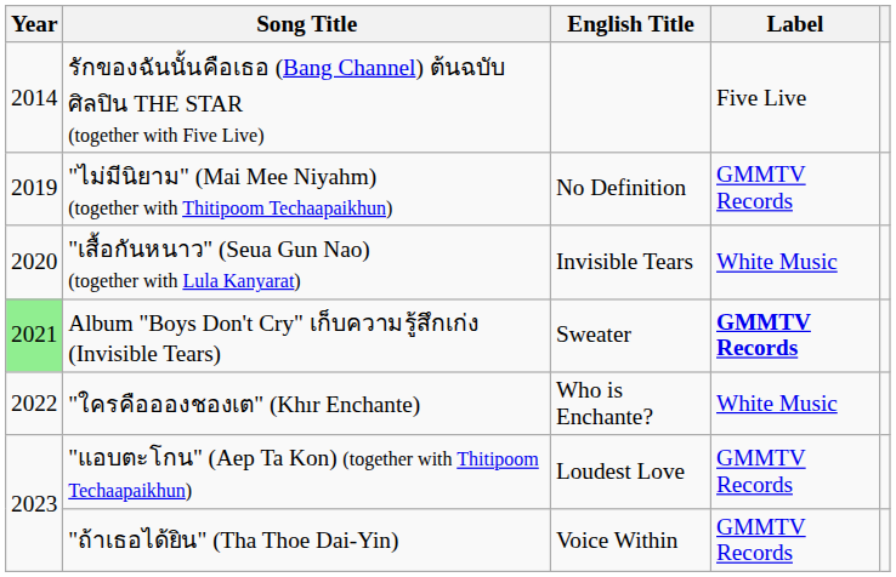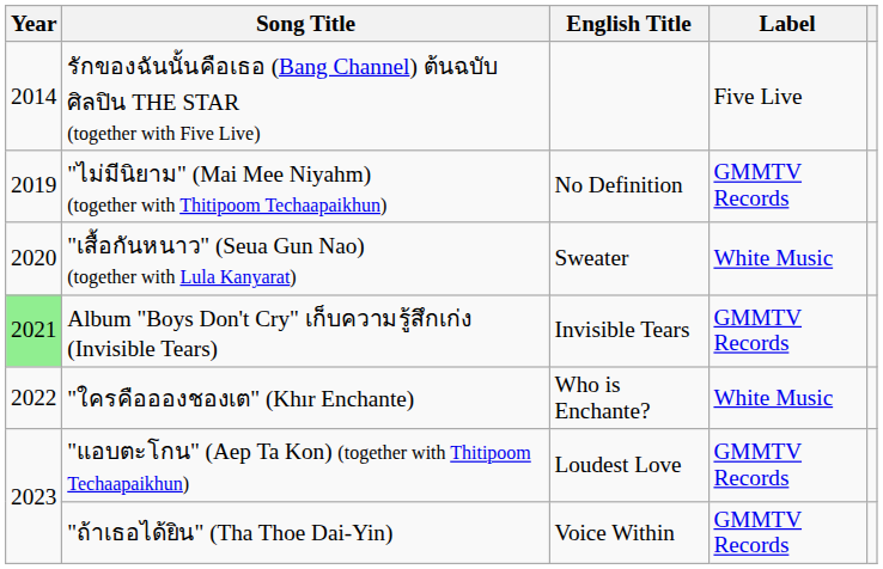 <table class="wikitable">
 <tr>
 <th>Year</th>
 <th>Song Title</th>
 <th>English Title</th>
 <th>Label</th>
 <th></th>
 </tr>
 <tr>
 <td>2014</td>
 <td>รักของฉันนั้นคือเธอ (<a href='#'>Bang Channel</a>) ต้นฉบับศิลปิน THE STAR<br><small>(together with Five Live)</small></td>
 <td></td>
 <td>Five Live</td>
 <td></td>
 </tr>
 <tr>
 <td>2019</td>
 <td>"ไม่มีนิยาม" (Mai Mee Niyahm)<br><small>(together with <a href='#'>Thitipoom Techaapaikhun</a>)</small></td>
 <td>No Definition</td>
 <td><a href='#'>GMMTV Records</a></td>
 <td style="text-align: center;"></td>
 </tr>
 <tr>
 <td>2020</td>
 <td>"เสื้อกันหนาว" (Seua Gun Nao)<br><small>(together with <a href='#'>Lula Kanyarat</a>)</small></td>
-<td>Invisible Tears</td>
+<td>Sweater</td>
 <td><a href='#'>White Music</a></td>
 <td style="text-align: center;"></td>
 </tr>
 <tr>
 <td style="background: lightgreen;">2021</td>
 <td>Album "Boys Don't Cry" เก็บความรู้สึกเก่ง (Invisible Tears)</td>
-<td>Sweater</td>
-<td><strong><a href='#'>GMMTV Records</a></strong></td>
+<td>Invisible Tears</td>
+<td><a href='#'>GMMTV Records</a></td>
 <td></td>
 </tr>
 <tr>
 <td>2022</td>
 <td>"ใครคืออองชองเต" (Khır Enchante)</td>
 <td>Who is Enchante?</td>
 <td><a href='#'>White Music</a></td>
 <td></td>
 </tr>
 <tr>
 <td rowspan="2">2023</td>
 <td>"แอบตะโกน" (Aep Ta Kon) <small>(together with <a href='#'>Thitipoom Techaapaikhun</a>)</small></td>
 <td>Loudest Love</td>
 <td><a href='#'>GMMTV Records</a></td>
 <td></td>
 </tr>
 <tr>
 <td>"ถ้าเธอได้ยิน" (Tha Thoe Dai-Yin)</td>
 <td>Voice Within</td>
 <td><a href='#'>GMMTV Records</a></td>
 <td></td>
 </tr>
 </table>
